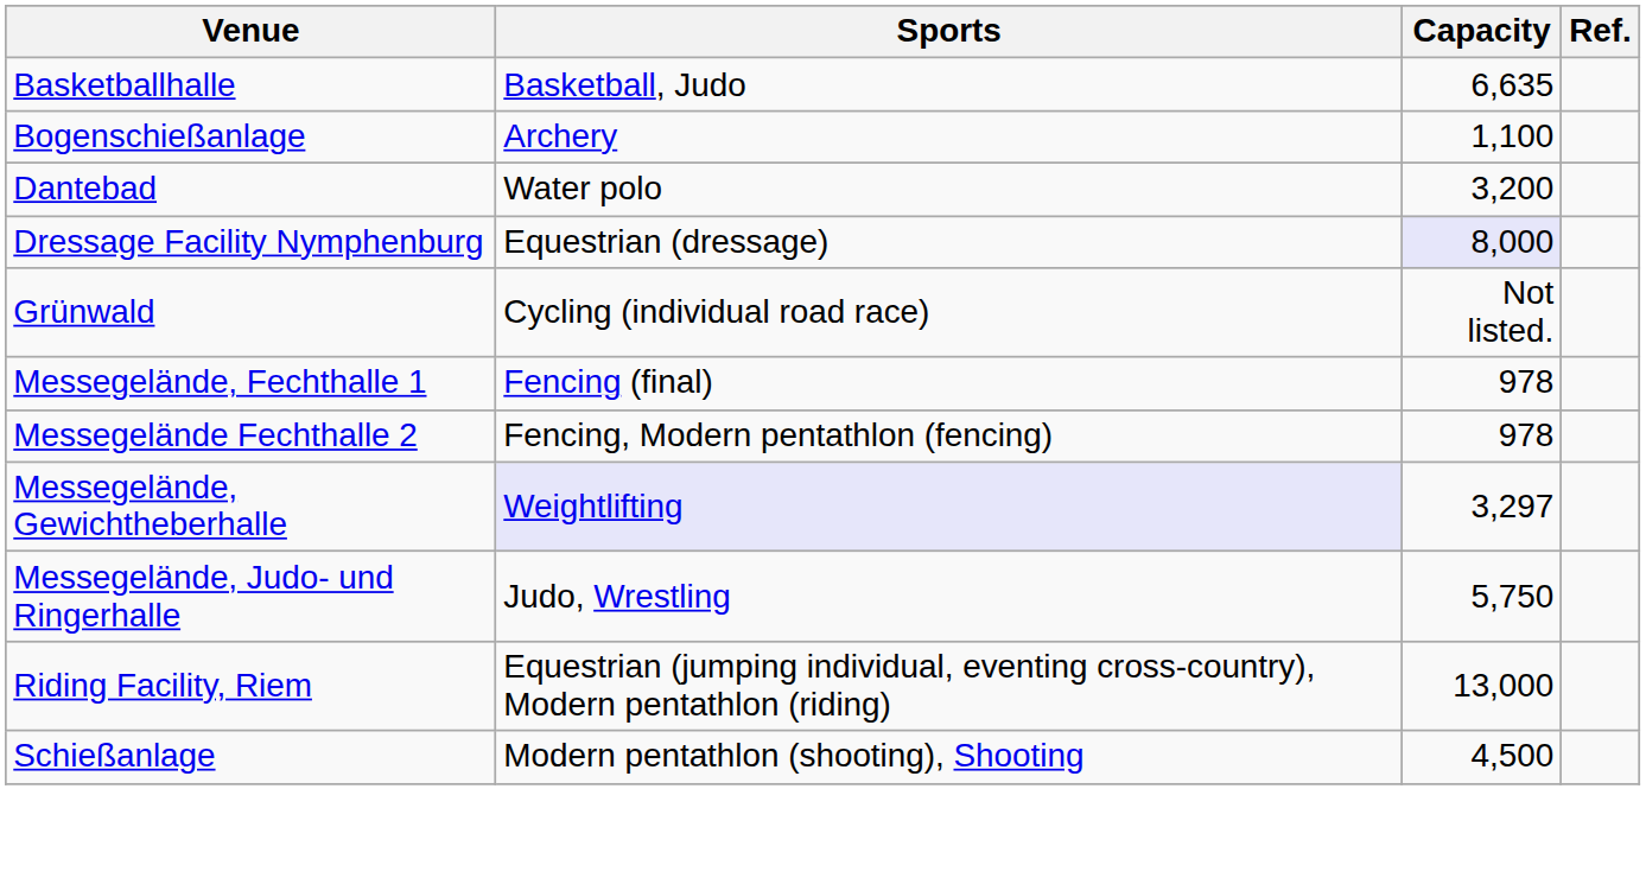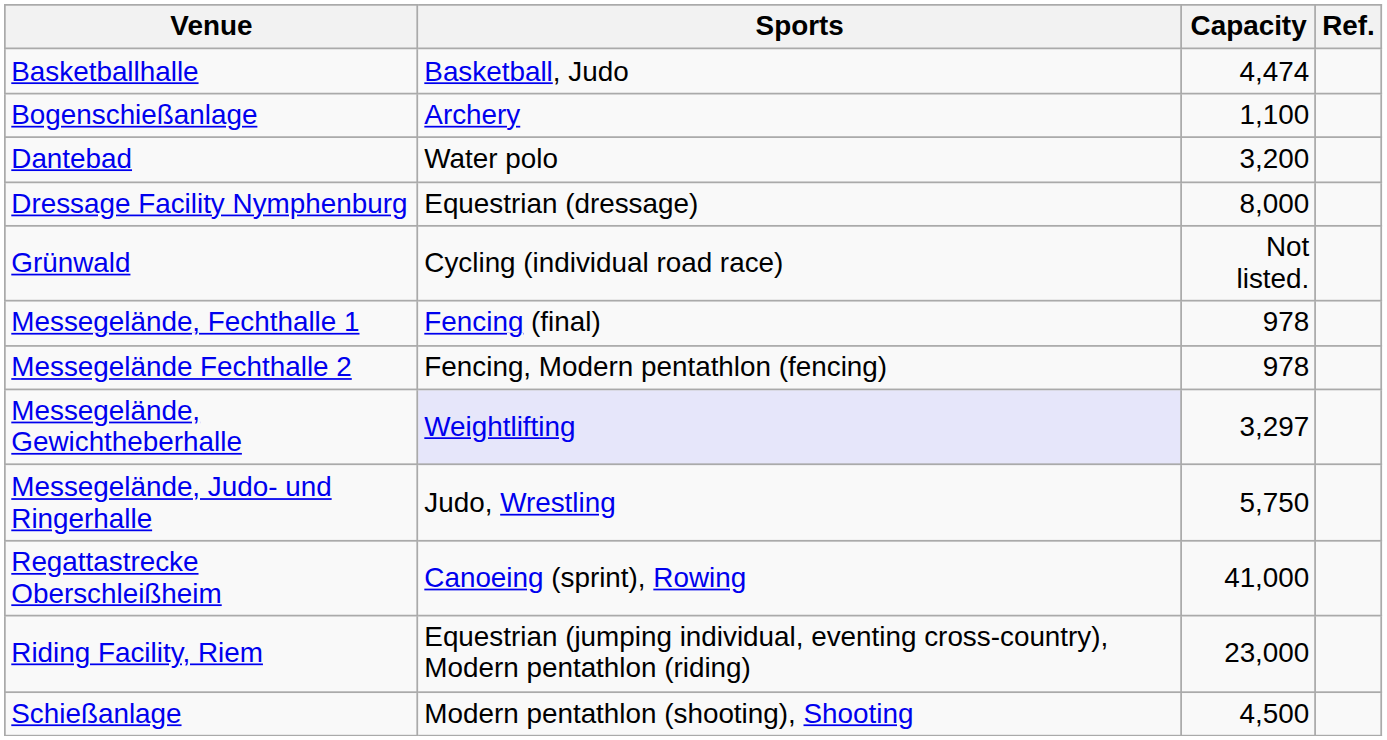 <table class="wikitable sortable" width=50%>
 <tr>
 <th>Venue</th>
 <th>Sports</th>
 <th>Capacity</th>
 <th class="unsortable">Ref.</th>
 </tr>
 <tr>
 <td><a href='#'>Basketballhalle</a></td>
 <td><a href='#'>Basketball</a>, Judo</td>
-<td align="right">6,635</td>
+<td align="right">4,474</td>
 <td align=center></td>
 </tr>
 <tr>
 <td><a href='#'>Bogenschießanlage</a></td>
 <td><a href='#'>Archery</a></td>
 <td align="right">1,100</td>
 <td align=center></td>
 </tr>
 <tr>
 <td><a href='#'>Dantebad</a></td>
 <td>Water polo</td>
 <td align="right">3,200</td>
 <td align=center></td>
 </tr>
 <tr>
 <td><a href='#'>Dressage Facility Nymphenburg</a></td>
 <td>Equestrian (dressage)</td>
-<td align="right" style="background: lavender;">8,000</td>
+<td align="right">8,000</td>
 <td align=center></td>
 </tr>
 <tr>
 <td><a href='#'>Grünwald</a></td>
 <td>Cycling (individual road race)</td>
 <td align="right">Not listed.</td>
 <td align=center></td>
 </tr>
 <tr>
 <td><a href='#'>Messegelände, Fechthalle 1</a></td>
 <td><a href='#'>Fencing</a> (final)</td>
 <td align="right">978</td>
 <td align=center></td>
 </tr>
 <tr>
 <td><a href='#'>Messegelände Fechthalle 2</a></td>
 <td>Fencing, Modern pentathlon (fencing)</td>
 <td align="right">978</td>
 <td align=center></td>
 </tr>
 <tr>
 <td><a href='#'>Messegelände, Gewichtheberhalle</a></td>
 <td style="background: lavender;"><a href='#'>Weightlifting</a></td>
 <td align="right">3,297</td>
 <td align=center></td>
 </tr>
 <tr>
 <td><a href='#'>Messegelände, Judo- und Ringerhalle</a></td>
 <td>Judo, <a href='#'>Wrestling</a></td>
 <td align="right">5,750</td>
 <td align=center></td>
 </tr>
 <tr>
+<td><a href='#'>Regattastrecke Oberschleißheim</a></td>
+<td><a href='#'>Canoeing</a> (sprint), <a href='#'>Rowing</a></td>
+<td align="right">41,000</td>
+<td align=center></td>
+</tr>
+<tr>
 <td><a href='#'>Riding Facility, Riem</a></td>
 <td>Equestrian (jumping individual, eventing cross-country), Modern pentathlon (riding)</td>
-<td align="right">13,000</td>
+<td align="right">23,000</td>
 <td align=center></td>
 </tr>
 <tr>
 <td><a href='#'>Schießanlage</a></td>
 <td>Modern pentathlon (shooting), <a href='#'>Shooting</a></td>
 <td align="right">4,500</td>
 <td align=center></td>
 </tr>
 </table>
